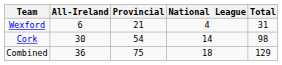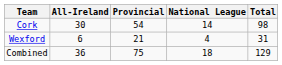 <table class="wikitable" style="text-align:center;">
 <tr>
 <th>Team</th>
 <th>All-Ireland</th>
 <th>Provincial</th>
 <th>National League</th>
 <th>Total</th>
-</tr>
-<tr>
-<td><a href='#'>Wexford</a></td>
-<td>6</td>
-<td>21</td>
-<td>4</td>
-<td>31</td>
 </tr>
 <tr |>
 <td><a href='#'>Cork</a></td>
 <td>30</td>
 <td>54</td>
 <td>14</td>
 <td>98</td>
 </tr>
 <tr>
+<td><a href='#'>Wexford</a></td>
+<td>6</td>
+<td>21</td>
+<td>4</td>
+<td>31</td>
+</tr>
+<tr>
 <td>Combined</td>
 <td>36</td>
 <td>75</td>
 <td>18</td>
 <td>129</td>
 </tr>
 </table>
